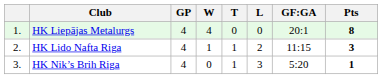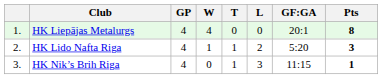 <table class="wikitable">
 <tr>
 <th width="30"></th>
 <th width="200">Club</th>
 <th width="30">GP</th>
 <th width="30">W</th>
 <th width="30">T</th>
 <th width="30">L</th>
 <th width="70">GF:GA</th>
 <th width="70">Pts</th>
 </tr>
 <tr bgcolor="#e6fae6" align="center">
 <td>1.</td>
 <td align="left"><a href='#'>HK Liepājas Metalurgs</a></td>
 <td>4</td>
 <td>4</td>
 <td>0</td>
 <td>0</td>
 <td>20:1</td>
 <td><strong>8</strong></td>
 </tr>
 <tr bgcolor="#FFFFFF" align="center">
 <td>2.</td>
 <td align="left"><a href='#'>HK Lido Nafta Riga</a></td>
 <td>4</td>
 <td>1</td>
 <td>1</td>
 <td>2</td>
-<td>11:15</td>
+<td>5:20</td>
 <td><strong>3</strong></td>
 </tr>
 <tr bgcolor="#FFFFFF" align="center">
 <td>3.</td>
 <td align="left"><a href='#'>HK Nik’s Brih Riga</a></td>
 <td>4</td>
 <td>0</td>
 <td>1</td>
 <td>3</td>
-<td>5:20</td>
+<td>11:15</td>
 <td><strong>1</strong></td>
 </tr>
 </table>
